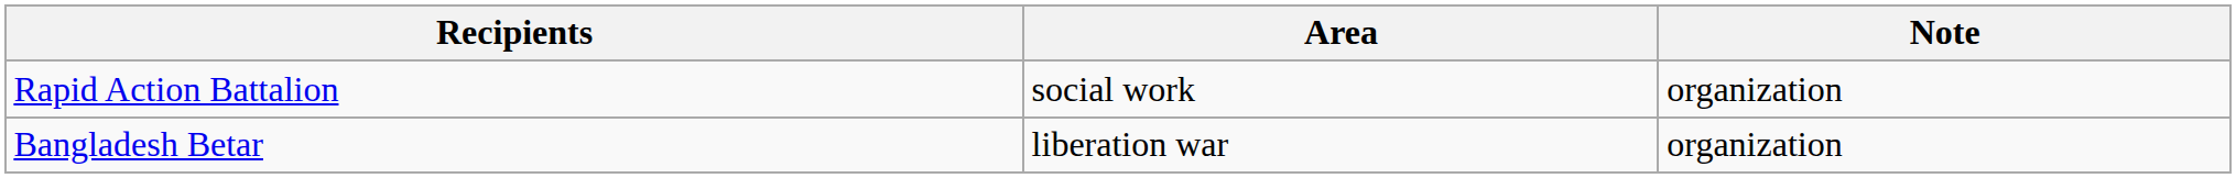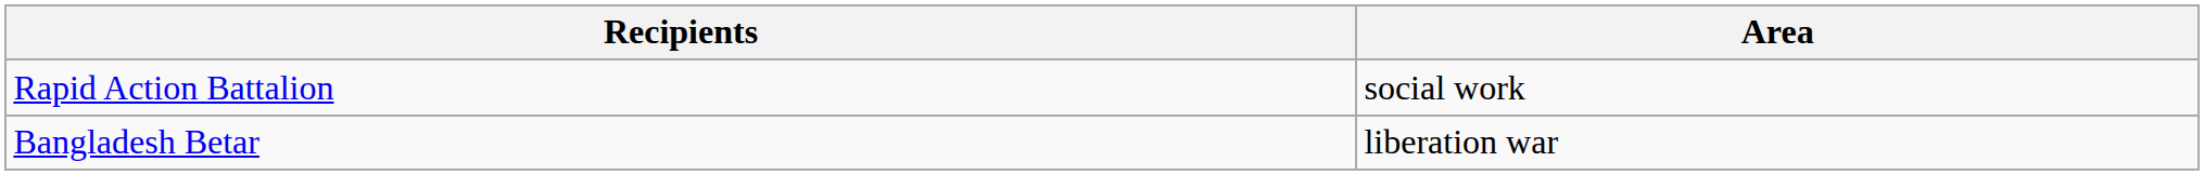 <table class="wikitable" style="width:80%;">
 <tr>
 <th>Recipients</th>
 <th>Area</th>
-<th>Note</th>
 </tr>
 <tr>
 <td><a href='#'>Rapid Action Battalion</a></td>
 <td>social work</td>
-<td>organization</td>
 </tr>
 <tr>
 <td><a href='#'>Bangladesh Betar</a></td>
 <td>liberation war</td>
-<td>organization</td>
 </tr>
 </table>
